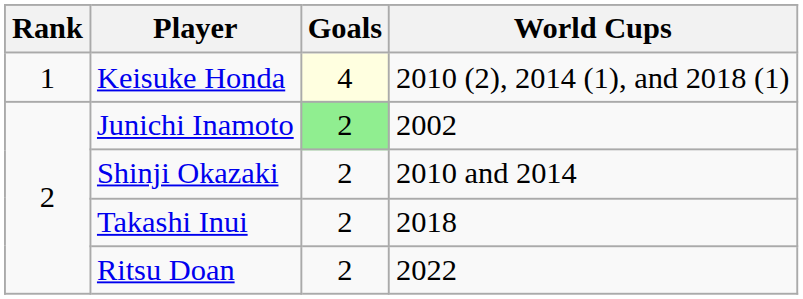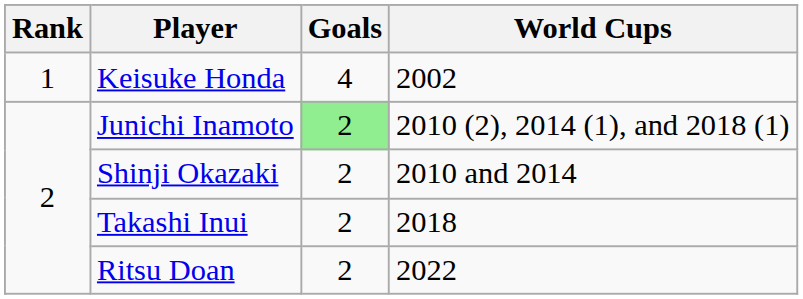 <table class="wikitable" style="text-align: left;">
 <tr>
 <th>Rank</th>
 <th>Player</th>
 <th>Goals</th>
 <th>World Cups</th>
 </tr>
 <tr>
 <td align=center>1</td>
 <td><a href='#'>Keisuke Honda</a></td>
-<td align=center style="background: lightyellow;">4</td>
-<td>2010 (2), 2014 (1), and 2018 (1)</td>
+<td align=center>4</td>
+<td>2002</td>
 </tr>
 <tr>
 <td rowspan=4 align=center>2</td>
 <td><a href='#'>Junichi Inamoto</a></td>
 <td align=center style="background: lightgreen;">2</td>
-<td>2002</td>
+<td>2010 (2), 2014 (1), and 2018 (1)</td>
 </tr>
 <tr |>
 <td><a href='#'>Shinji Okazaki</a></td>
 <td align=center>2</td>
 <td>2010 and 2014</td>
 </tr>
 <tr |>
 <td><a href='#'>Takashi Inui</a></td>
 <td align=center>2</td>
 <td>2018</td>
 </tr>
 <tr |>
 <td><a href='#'>Ritsu Doan</a></td>
 <td align=center>2</td>
 <td>2022</td>
 </tr>
 </table>
